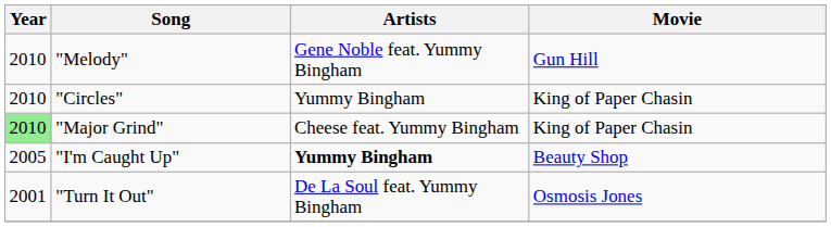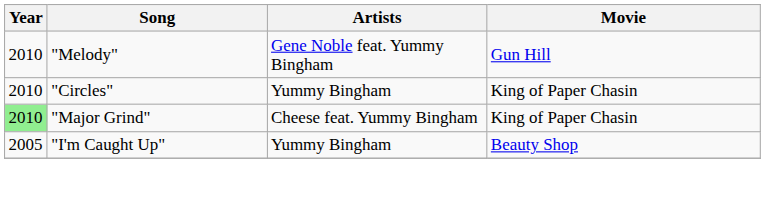 <table class="wikitable">
 <tr>
 <th width="33">Year</th>
 <th width="200">Song</th>
 <th width="200">Artists</th>
 <th width="250">Movie</th>
 </tr>
 <tr>
 <td rowspan=1>2010</td>
 <td>"Melody"</td>
 <td><a href='#'>Gene Noble</a> feat. Yummy Bingham</td>
 <td><a href='#'>Gun Hill</a></td>
 </tr>
 <tr>
 <td rowspan=1>2010</td>
 <td>"Circles"</td>
 <td>Yummy Bingham</td>
 <td>King of Paper Chasin</td>
 </tr>
 <tr>
 <td rowspan=1 style="background: lightgreen;">2010</td>
 <td>"Major Grind"</td>
 <td>Cheese feat. Yummy Bingham</td>
 <td>King of Paper Chasin</td>
 </tr>
 <tr>
 <td rowspan=1>2005</td>
 <td>"I'm Caught Up"</td>
-<td><strong>Yummy Bingham</strong></td>
+<td>Yummy Bingham</td>
 <td><a href='#'>Beauty Shop</a></td>
-</tr>
-<tr>
-<td rowspan=1>2001</td>
-<td>"Turn It Out"</td>
-<td><a href='#'>De La Soul</a> feat. Yummy Bingham</td>
-<td><a href='#'>Osmosis Jones</a></td>
 </tr>
 <tr>
 </tr>
 </table>
